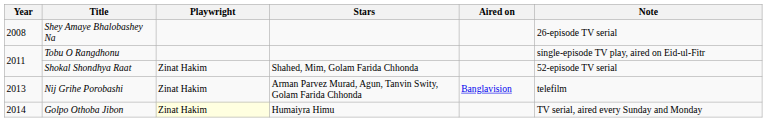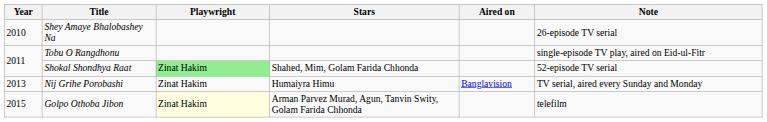 <table class="wikitable" width= "100%">
 <tr>
 <th width= "5%">Year</th>
 <th width= "15%">Title</th>
 <th width= "15%">Playwright</th>
 <th width= "25%">Stars</th>
 <th width= "10%">Aired on</th>
 <th width= "30%">Note</th>
 </tr>
 <tr>
-<td>2008</td>
+<td>2010</td>
 <td><em>Shey Amaye Bhalobashey Na</em></td>
 <td></td>
 <td></td>
 <td></td>
 <td>26-episode TV serial</td>
 </tr>
 <tr>
 <td rowspan="2">2011</td>
 <td><em>Tobu O Rangdhonu</em></td>
 <td></td>
 <td></td>
 <td></td>
 <td>single-episode TV play, aired on Eid-ul-Fitr</td>
 </tr>
 <tr>
 <td><em>Shokal Shondhya Raat</em></td>
-<td>Zinat Hakim</td>
+<td style="background: lightgreen;">Zinat Hakim</td>
 <td>Shahed, Mim, Golam Farida Chhonda</td>
 <td></td>
 <td>52-episode TV serial </td>
 </tr>
 <tr>
 <td>2013</td>
 <td><em>Nij Grihe Porobashi</em></td>
 <td>Zinat Hakim</td>
+<td>Humaiyra Himu</td>
+<td><a href='#'>Banglavision</a></td>
+<td>TV serial, aired every Sunday and Monday </td>
+</tr>
+<tr>
+<td>2015</td>
+<td><em>Golpo Othoba Jibon</em></td>
+<td style="background: lightyellow;">Zinat Hakim</td>
 <td>Arman Parvez Murad, Agun, Tanvin Swity, Golam Farida Chhonda</td>
-<td><a href='#'>Banglavision</a></td>
+<td></td>
 <td>telefilm </td>
 </tr>
-<tr>
-<td>2014</td>
-<td><em>Golpo Othoba Jibon</em></td>
-<td style="background: lightyellow;">Zinat Hakim</td>
-<td>Humaiyra Himu</td>
-<td></td>
-<td>TV serial, aired every Sunday and Monday </td>
-</tr>
 </table>
